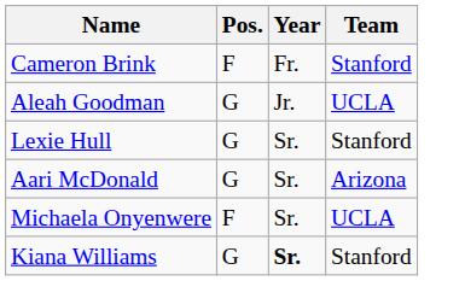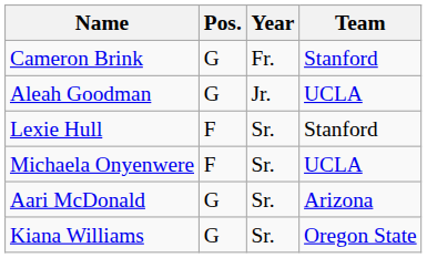 <table class="wikitable sortable" style="font-size:110%;" border="1">
 <tr>
 <th>Name</th>
 <th>Pos.</th>
 <th>Year</th>
 <th>Team</th>
 </tr>
 <tr>
 <td><a href='#'>Cameron Brink</a></td>
-<td>F</td>
+<td>G</td>
 <td>Fr.</td>
 <td><a href='#'>Stanford</a></td>
 </tr>
 <tr>
 <td><a href='#'>Aleah Goodman</a></td>
 <td>G</td>
 <td>Jr.</td>
 <td><a href='#'>UCLA</a></td>
 </tr>
 <tr>
 <td><a href='#'>Lexie Hull</a></td>
-<td>G</td>
+<td>F</td>
 <td>Sr.</td>
 <td>Stanford</td>
+</tr>
+<tr>
+<td><a href='#'>Michaela Onyenwere</a></td>
+<td>F</td>
+<td>Sr.</td>
+<td><a href='#'>UCLA</a></td>
 </tr>
 <tr>
 <td><a href='#'>Aari McDonald</a></td>
 <td>G</td>
 <td>Sr.</td>
 <td><a href='#'>Arizona</a></td>
 </tr>
 <tr>
-<td><a href='#'>Michaela Onyenwere</a></td>
-<td>F</td>
-<td>Sr.</td>
-<td><a href='#'>UCLA</a></td>
-</tr>
-<tr>
 <td><a href='#'>Kiana Williams</a></td>
 <td>G</td>
-<td><strong>Sr.</strong></td>
-<td>Stanford</td>
+<td>Sr.</td>
+<td><a href='#'>Oregon State</a></td>
 </tr>
 </table>
